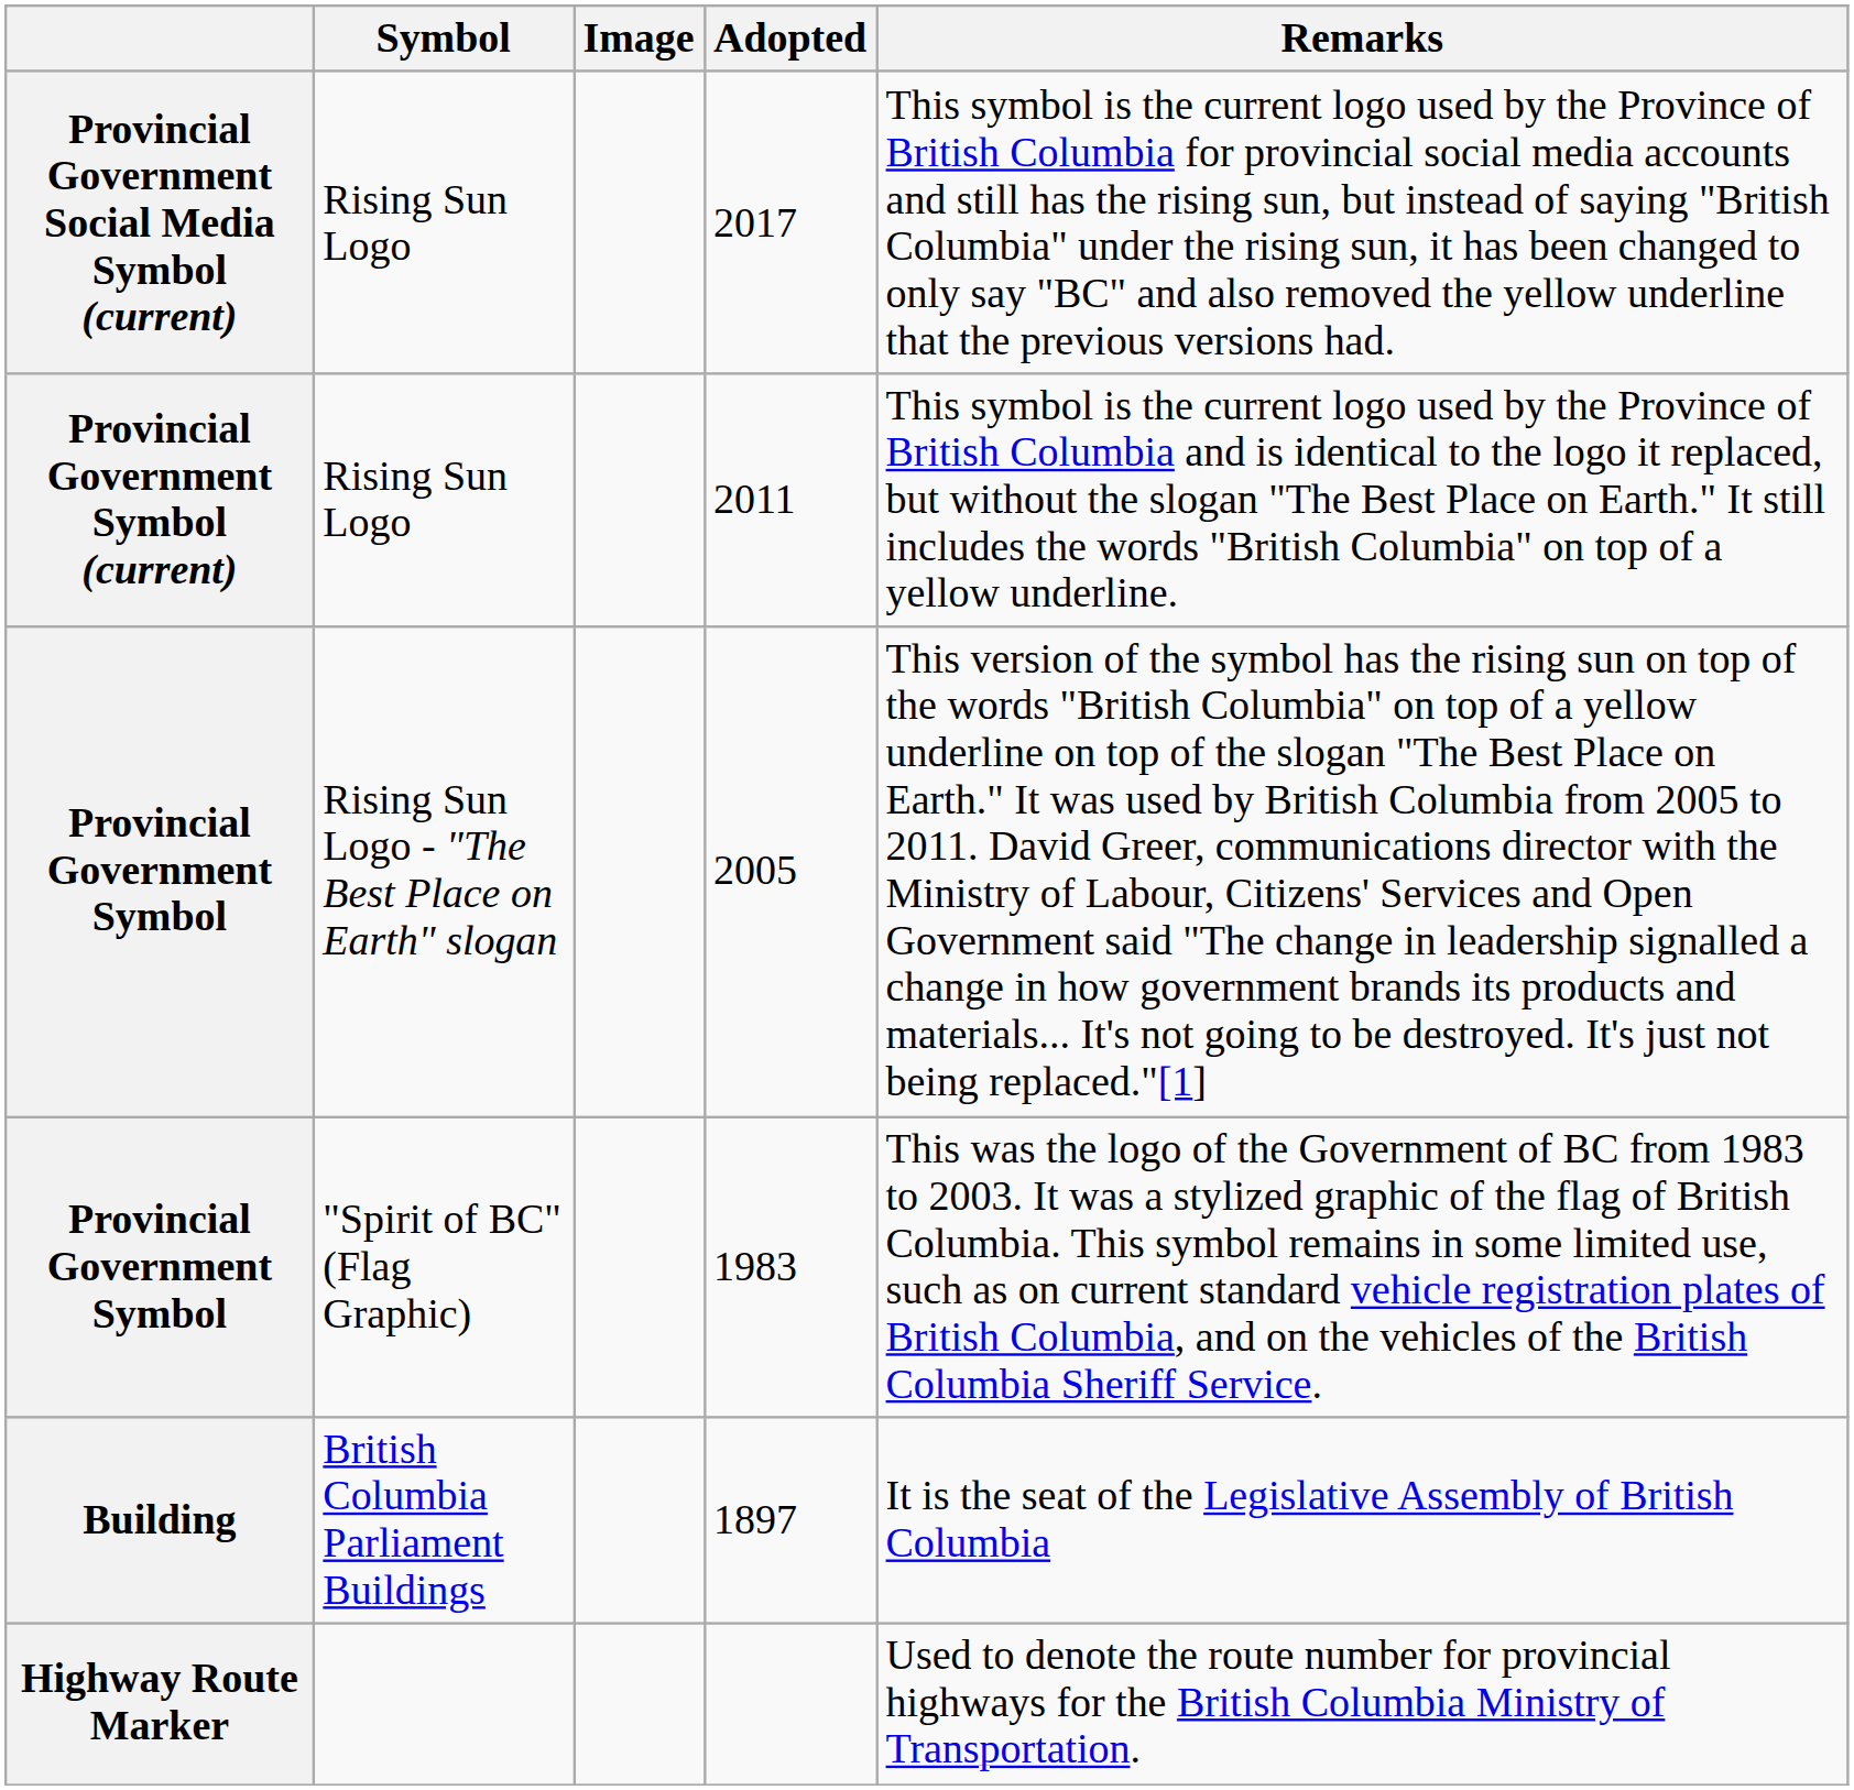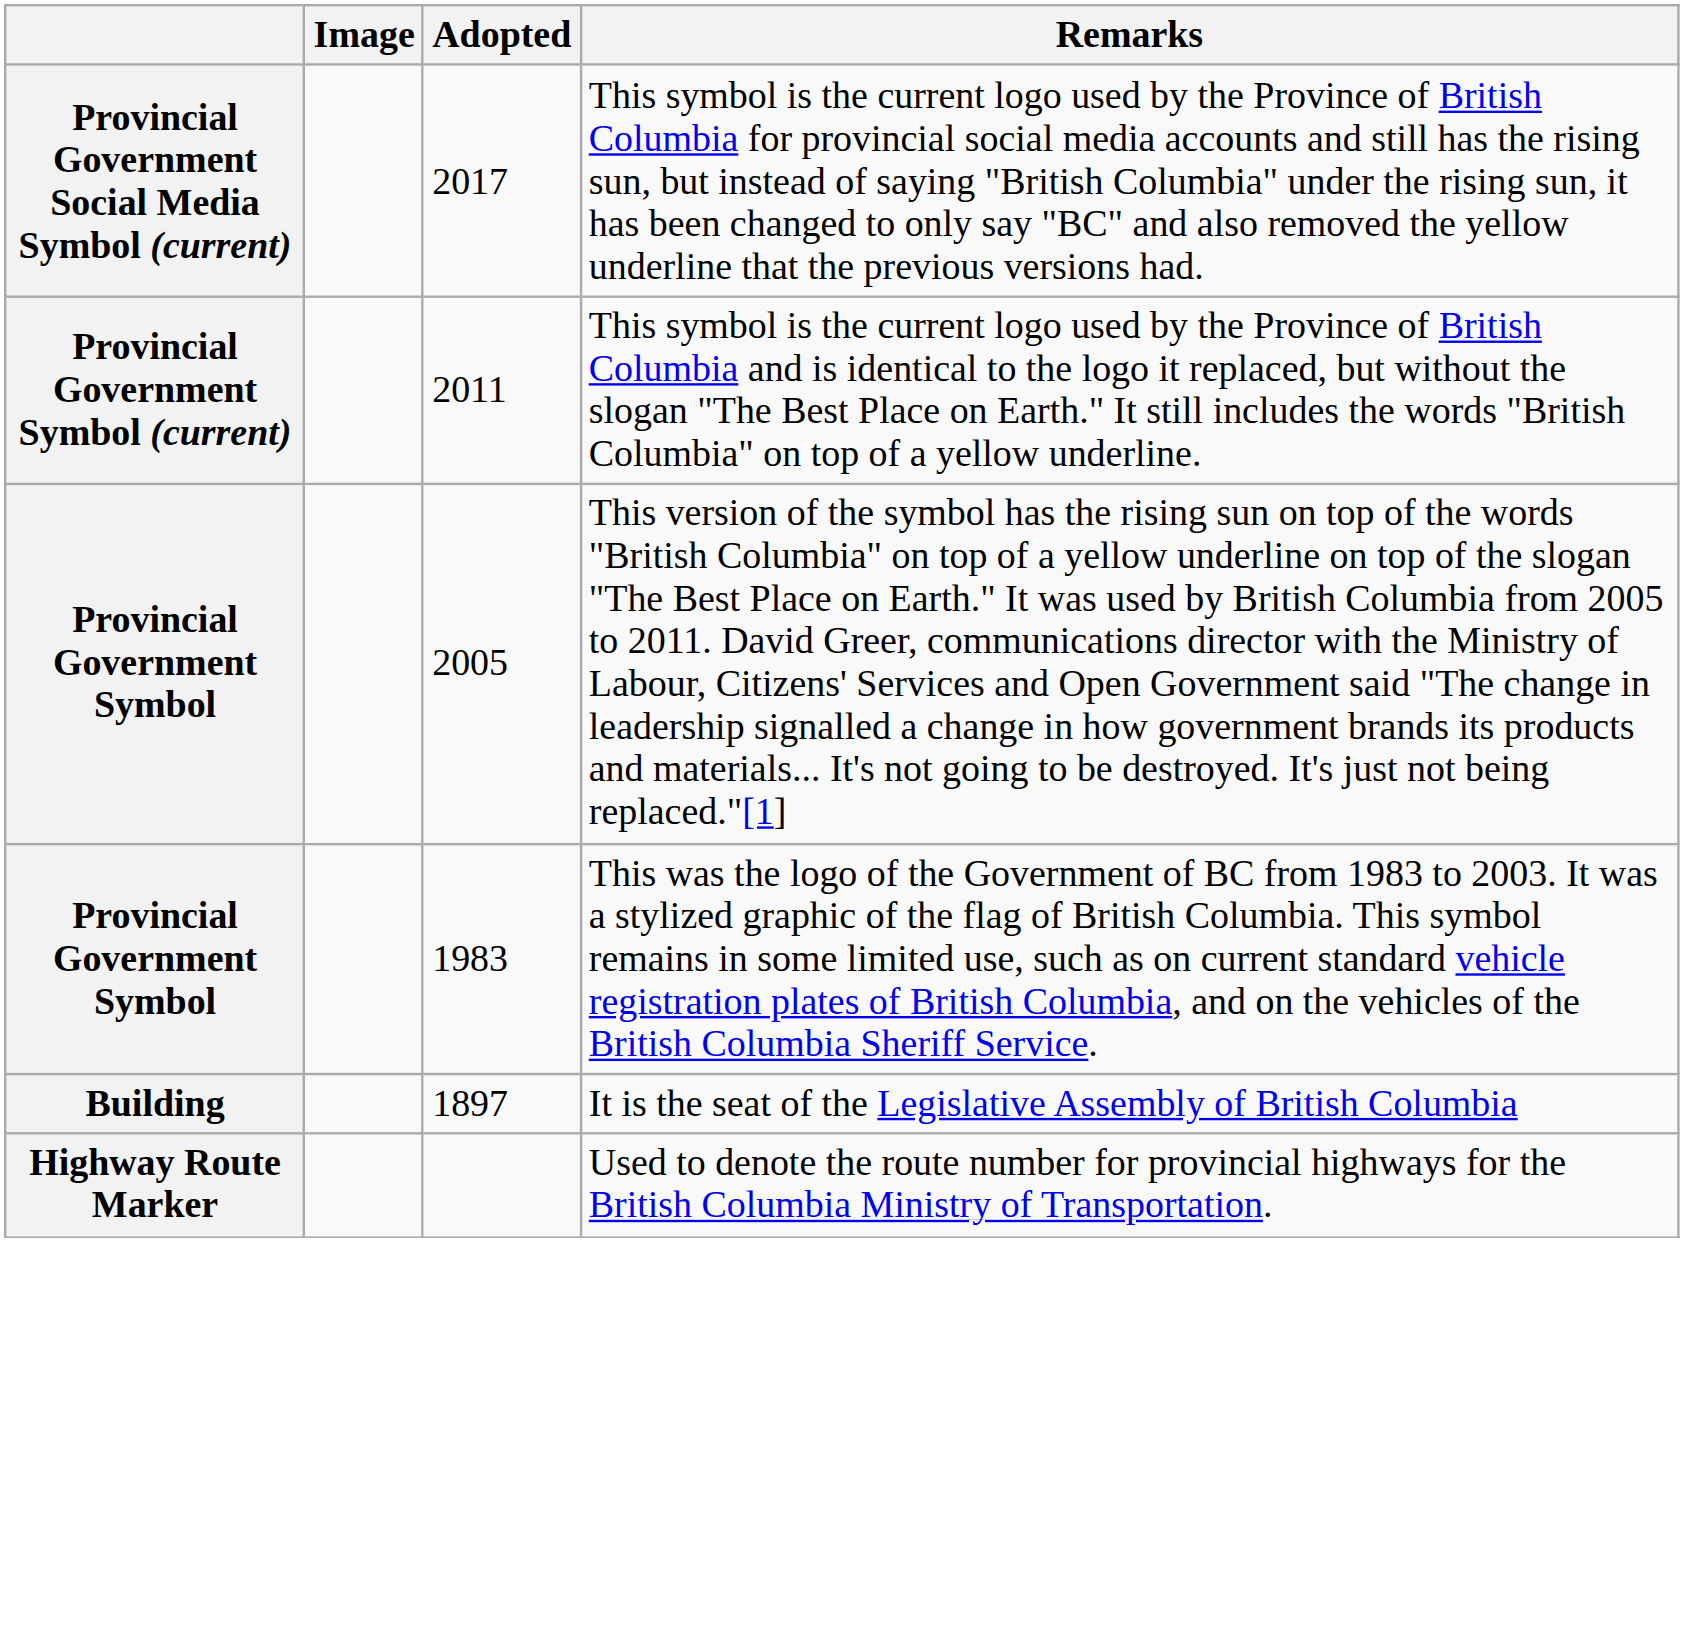 <table class="wikitable" style="width:80%;">
 <tr>
 <th></th>
-<th>Symbol</th>
 <th>Image</th>
 <th>Adopted</th>
 <th>Remarks</th>
 </tr>
 <tr>
 <th>Provincial Government Social Media Symbol <em>(current)</em></th>
-<td>Rising Sun Logo</td>
 <td></td>
 <td>2017</td>
 <td>This symbol is the current logo used by the Province of <a href='#'>British Columbia</a> for provincial social media accounts and still has the rising sun, but instead of saying "British Columbia" under the rising sun, it has been changed to only say "BC" and also removed the yellow underline that the previous versions had.</td>
 </tr>
 <tr>
 <th>Provincial Government Symbol <em>(current)</em></th>
-<td>Rising Sun Logo</td>
 <td></td>
 <td>2011</td>
 <td>This symbol is the current logo used by the Province of <a href='#'>British Columbia</a> and is identical to the logo it replaced, but without the slogan "The Best Place on Earth." It still includes the words "British Columbia" on top of a yellow underline.</td>
 </tr>
 <tr>
 <th>Provincial Government Symbol</th>
-<td>Rising Sun Logo - <em>"The Best Place on Earth" slogan</em></td>
 <td></td>
 <td>2005</td>
 <td>This version of the symbol has the rising sun on top of the words "British Columbia" on top of a yellow underline on top of the slogan "The Best Place on Earth." It was used by British Columbia from 2005 to 2011. David Greer, communications director with the Ministry of Labour, Citizens' Services and Open Government said "The change in leadership signalled a change in how government brands its products and materials... It's not going to be destroyed. It's just not being replaced."<a href='#'>[1</a>]</td>
 </tr>
 <tr>
 <th>Provincial Government Symbol</th>
-<td>"Spirit of BC" (Flag Graphic)</td>
 <td></td>
 <td>1983</td>
 <td>This was the logo of the Government of BC from 1983 to 2003. It was a stylized graphic of the flag of British Columbia. This symbol remains in some limited use, such as on current standard <a href='#'>vehicle registration plates of British Columbia</a>, and on the vehicles of the <a href='#'>British Columbia Sheriff Service</a>.</td>
 </tr>
 <tr>
 <th>Building</th>
-<td><a href='#'>British Columbia Parliament Buildings</a></td>
 <td></td>
 <td>1897</td>
 <td>It is the seat of the <a href='#'>Legislative Assembly of British Columbia</a></td>
 </tr>
 <tr>
 <th>Highway Route Marker</th>
 <td></td>
 <td></td>
-<td></td>
 <td>Used to denote the route number for provincial highways for the <a href='#'>British Columbia Ministry of Transportation</a>.</td>
 </tr>
 </table>
